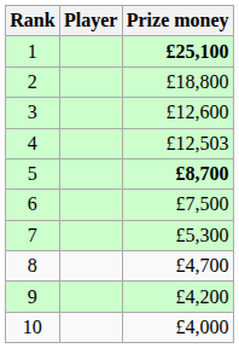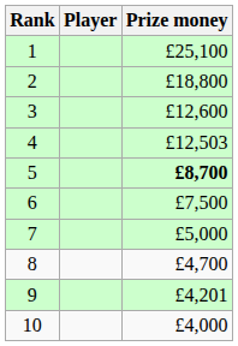 <table class="wikitable" style=text-align:right; margin-left:1em">
 <tr>
 <th>Rank</th>
 <th>Player</th>
 <th>Prize money</th>
 </tr>
 <tr>
 </tr>
 <tr style="background-color:#ccffcc">
 <td align=center>1</td>
 <td style="text-align:left"></td>
-<td><strong>£25,100</strong></td>
+<td>£25,100</td>
 </tr>
 <tr>
 </tr>
 <tr style="background-color:#ccffcc">
 <td align=center>2</td>
 <td style="text-align:left"></td>
 <td>£18,800</td>
 </tr>
 <tr>
 </tr>
 <tr style="background-color:#ccffcc">
 <td align=center>3</td>
 <td style="text-align:left"></td>
 <td>£12,600</td>
 </tr>
 <tr>
 </tr>
 <tr style="background-color:#ccffcc">
 <td align=center>4</td>
 <td style="text-align:left"></td>
 <td>£12,503</td>
 </tr>
 <tr>
 </tr>
 <tr style="background-color:#ccffcc">
 <td align=center>5</td>
 <td style="text-align:left"></td>
 <td><strong>£8,700</strong></td>
 </tr>
 <tr>
 </tr>
 <tr style="background-color:#ccffcc">
 <td align=center>6</td>
 <td style="text-align:left"></td>
 <td>£7,500</td>
 </tr>
 <tr>
 </tr>
 <tr style="background-color:#ccffcc">
 <td align=center>7</td>
 <td style="text-align:left"></td>
-<td>£5,300</td>
+<td>£5,000</td>
 </tr>
 <tr>
 <td align=center>8</td>
 <td style="text-align:left"></td>
 <td>£4,700</td>
 </tr>
 <tr>
 </tr>
 <tr style="background-color:#ccffcc">
 <td align=center>9</td>
 <td style="text-align:left"></td>
-<td>£4,200</td>
+<td>£4,201</td>
 </tr>
 <tr>
 <td align=center>10</td>
 <td style="text-align:left"></td>
 <td>£4,000</td>
 </tr>
 </table>
